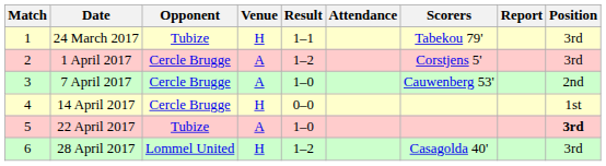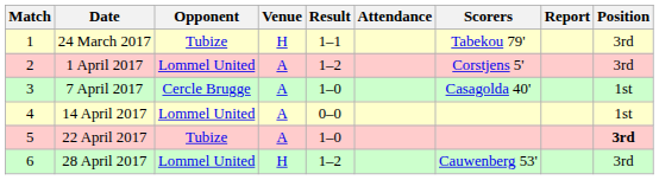 <table class="wikitable" style="font-size:100%; text-align:center">
 <tr>
 <th>Match</th>
 <th>Date</th>
 <th>Opponent</th>
 <th>Venue</th>
 <th>Result</th>
 <th>Attendance</th>
 <th>Scorers</th>
 <th>Report</th>
 <th>Position</th>
 </tr>
 <tr style="background: #FFFFCC;">
 <td>1</td>
 <td>24 March 2017</td>
 <td><a href='#'>Tubize</a></td>
 <td><a href='#'>H</a></td>
 <td>1–1</td>
 <td></td>
 <td><a href='#'>Tabekou</a> 79'</td>
 <td></td>
 <td>3rd</td>
 </tr>
 <tr style="background: #FFCCCC;">
 <td>2</td>
 <td>1 April 2017</td>
-<td><a href='#'>Cercle Brugge</a></td>
+<td><a href='#'>Lommel United</a></td>
 <td><a href='#'>A</a></td>
 <td>1–2</td>
 <td></td>
 <td><a href='#'>Corstjens</a> 5' </td>
 <td></td>
 <td>3rd</td>
 </tr>
 <tr style="background: #CCFFCC;">
 <td>3</td>
 <td>7 April 2017</td>
 <td><a href='#'>Cercle Brugge</a></td>
 <td><a href='#'>A</a></td>
 <td>1–0</td>
 <td></td>
-<td><a href='#'>Cauwenberg</a> 53' </td>
+<td><a href='#'>Casagolda</a> 40'</td>
 <td></td>
-<td>2nd</td>
+<td>1st</td>
 </tr>
 <tr style="background: #FFFFCC;">
 <td>4</td>
 <td>14 April 2017</td>
-<td><a href='#'>Cercle Brugge</a></td>
-<td><a href='#'>H</a></td>
+<td><a href='#'>Lommel United</a></td>
+<td><a href='#'>A</a></td>
 <td>0–0</td>
 <td></td>
 <td></td>
 <td></td>
 <td>1st</td>
 </tr>
 <tr style="background: #FFCCCC;">
 <td>5</td>
 <td>22 April 2017</td>
 <td><a href='#'>Tubize</a></td>
 <td><a href='#'>A</a></td>
 <td>1–0</td>
 <td></td>
 <td></td>
 <td></td>
 <td><strong>3rd</strong></td>
 </tr>
 <tr style="background: #CCFFCC;">
 <td>6</td>
 <td>28 April 2017</td>
 <td><a href='#'>Lommel United</a></td>
 <td><a href='#'>H</a></td>
 <td>1–2</td>
 <td></td>
-<td><a href='#'>Casagolda</a> 40'</td>
+<td><a href='#'>Cauwenberg</a> 53' </td>
 <td></td>
 <td>3rd</td>
 </tr>
 </table>
